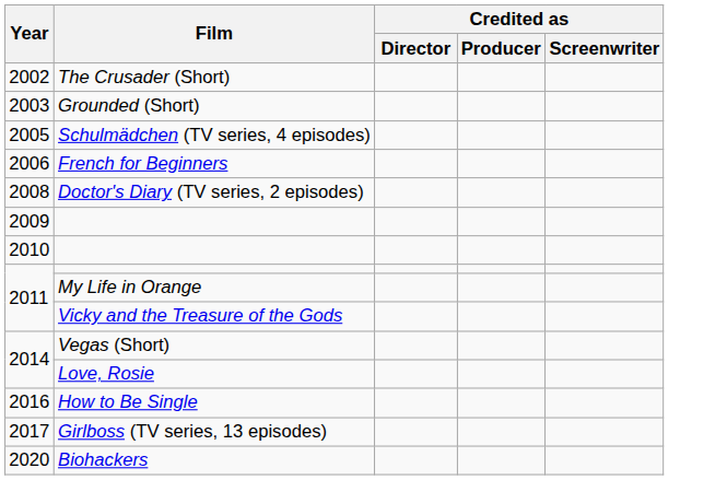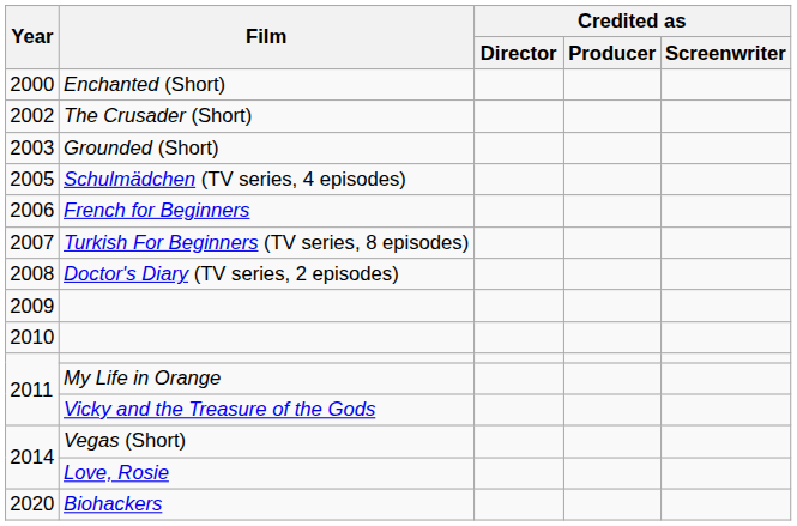 <table class="wikitable">
 <tr>
 <th rowspan="2" style="width:33px;">Year</th>
 <th rowspan="2">Film</th>
 <th colspan="3">Credited as</th>
 </tr>
 <tr>
 <th width="65">Director</th>
 <th width="65">Producer</th>
 <th width="65">Screenwriter</th>
+</tr>
+<tr>
+<td>2000</td>
+<td><em>Enchanted</em> (Short)</td>
+<td></td>
+<td></td>
+<td></td>
 </tr>
 <tr>
 <td>2002</td>
 <td><em>The Crusader</em> (Short)</td>
 <td></td>
 <td></td>
 <td></td>
 </tr>
 <tr>
 <td>2003</td>
 <td><em>Grounded</em> (Short)</td>
 <td></td>
 <td></td>
 <td></td>
 </tr>
 <tr>
 <td>2005</td>
 <td><em><a href='#'>Schulmädchen</a></em> (TV series, 4 episodes)</td>
 <td></td>
 <td></td>
 <td></td>
 </tr>
 <tr>
 <td>2006</td>
 <td><em><a href='#'>French for Beginners</a></em></td>
+<td></td>
+<td></td>
+<td></td>
+</tr>
+<tr>
+<td>2007</td>
+<td><em><a href='#'>Turkish For Beginners</a></em> (TV series, 8 episodes)</td>
 <td></td>
 <td></td>
 <td></td>
 </tr>
 <tr>
 <td>2008</td>
 <td><em><a href='#'>Doctor's Diary</a></em> (TV series, 2 episodes)</td>
 <td></td>
 <td></td>
 <td></td>
 </tr>
 <tr>
 <td>2009</td>
 <td><em></em></td>
 <td></td>
 <td></td>
 <td></td>
 </tr>
 <tr>
 <td>2010</td>
 <td><em></em></td>
 <td></td>
 <td></td>
 <td></td>
 </tr>
 <tr>
 <td rowspan="3">2011</td>
 <td><em></em></td>
 <td></td>
 <td></td>
 <td></td>
 </tr>
 <tr>
 <td><em>My Life in Orange</em></td>
 <td></td>
 <td></td>
 <td></td>
 </tr>
 <tr>
 <td><em><a href='#'>Vicky and the Treasure of the Gods</a></em></td>
 <td></td>
 <td></td>
 <td></td>
 </tr>
 <tr>
 <td rowspan="2">2014</td>
 <td><em>Vegas</em> (Short)</td>
 <td></td>
 <td></td>
 <td></td>
 </tr>
 <tr>
 <td><em><a href='#'>Love, Rosie</a></em></td>
 <td></td>
 <td></td>
 <td></td>
 </tr>
 <tr>
-<td>2016</td>
-<td><em><a href='#'>How to Be Single</a></em></td>
-<td></td>
-<td></td>
-<td></td>
-</tr>
-<tr>
-<td>2017</td>
-<td><em><a href='#'>Girlboss</a></em> (TV series, 13 episodes)</td>
-<td></td>
-<td></td>
-<td></td>
-</tr>
-<tr>
 <td>2020</td>
 <td><em><a href='#'>Biohackers</a></em></td>
 <td></td>
 <td></td>
 <td></td>
 </tr>
 </table>
